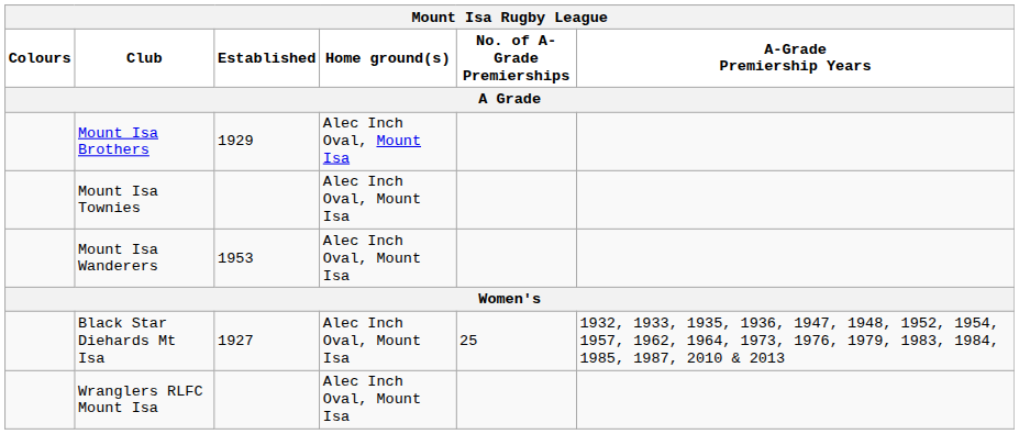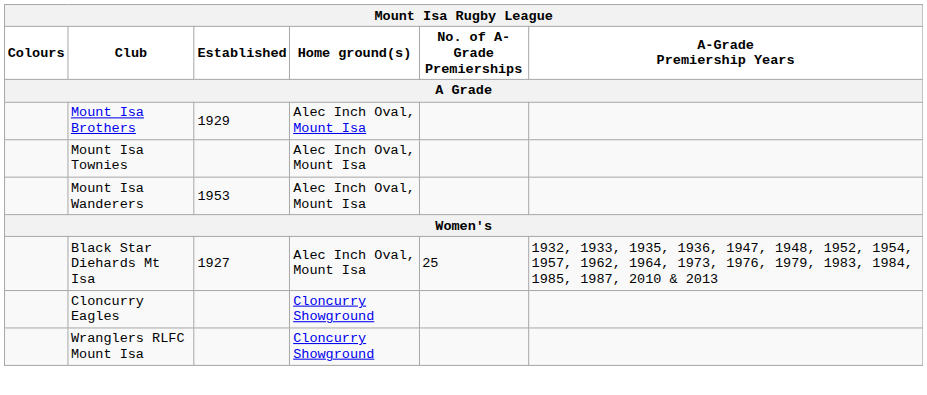 <table class="wikitable" style="width:100%; text-align:left">
 <tr>
 <th colspan="6">Mount Isa Rugby League</th>
 </tr>
 <tr>
 <th style="background:white">Colours</th>
 <th style="background:white">Club</th>
 <th style="background:white">Established</th>
 <th style="background:white">Home ground(s)</th>
 <th style="background:white">No. of A-Grade<br>Premierships</th>
 <th style="background:white">A-Grade<br>Premiership Years</th>
 </tr>
 <tr>
 <th colspan="6">A Grade</th>
 </tr>
 <tr>
 <td></td>
 <td><a href='#'>Mount Isa Brothers</a></td>
 <td>1929</td>
 <td>Alec Inch Oval, <a href='#'>Mount Isa</a></td>
 <td></td>
 <td></td>
 </tr>
 <tr>
 <td></td>
 <td>Mount Isa Townies</td>
 <td></td>
 <td>Alec Inch Oval, Mount Isa</td>
 <td></td>
 <td></td>
 </tr>
 <tr>
 <td></td>
 <td>Mount Isa Wanderers</td>
 <td>1953</td>
 <td>Alec Inch Oval, Mount Isa</td>
 <td></td>
 <td></td>
 </tr>
 <tr>
 <th colspan="6">Women's</th>
 </tr>
 <tr>
 <td></td>
 <td>Black Star Diehards Mt Isa</td>
 <td>1927</td>
 <td>Alec Inch Oval, Mount Isa</td>
 <td>25</td>
 <td>1932, 1933, 1935, 1936, 1947, 1948, 1952, 1954, 1957, 1962, 1964, 1973, 1976, 1979, 1983, 1984, 1985, 1987, 2010 & 2013</td>
 </tr>
 <tr>
 <td></td>
+<td>Cloncurry Eagles</td>
+<td></td>
+<td><a href='#'>Cloncurry Showground</a></td>
+<td></td>
+<td></td>
+</tr>
+<tr>
+<td></td>
 <td>Wranglers RLFC Mount Isa</td>
 <td></td>
-<td>Alec Inch Oval, Mount Isa</td>
+<td><a href='#'>Cloncurry Showground</a></td>
 <td></td>
 <td></td>
 </tr>
 </table>
